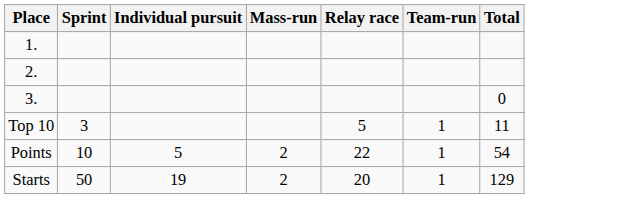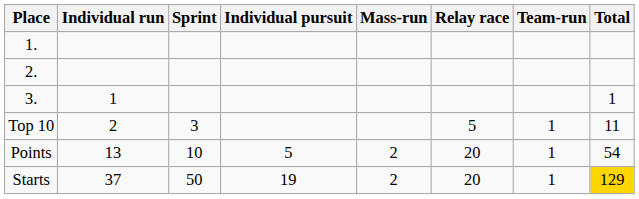 <table class="wikitable" style="text-align:center;font-size: 95%;">
 <tr>
 <th>Place</th>
+<th>Individual run</th>
 <th>Sprint</th>
 <th>Individual pursuit</th>
 <th>Mass-run</th>
 <th>Relay race</th>
 <th>Team-run</th>
 <th>Total</th>
 </tr>
 <tr>
 <td>1.</td>
 <td></td>
 <td></td>
 <td></td>
 <td></td>
 <td></td>
 <td></td>
+<td></td>
 </tr>
 <tr>
 <td>2.</td>
 <td></td>
 <td></td>
 <td></td>
 <td></td>
 <td></td>
 <td></td>
+<td></td>
 </tr>
 <tr>
 <td>3.</td>
+<td>1</td>
 <td></td>
 <td></td>
 <td></td>
 <td></td>
 <td></td>
-<td>0</td>
+<td>1</td>
 </tr>
 <tr>
 <td>Top 10</td>
+<td>2</td>
 <td>3</td>
 <td></td>
 <td></td>
 <td>5</td>
 <td>1</td>
 <td>11</td>
 </tr>
 <tr>
 <td>Points</td>
+<td>13</td>
 <td>10</td>
 <td>5</td>
 <td>2</td>
-<td>22</td>
+<td>20</td>
 <td>1</td>
 <td>54</td>
 </tr>
 <tr>
 <td>Starts</td>
+<td>37</td>
 <td>50</td>
 <td>19</td>
 <td>2</td>
 <td>20</td>
 <td>1</td>
-<td>129</td>
+<td style="background: gold;">129</td>
 </tr>
 </table>
